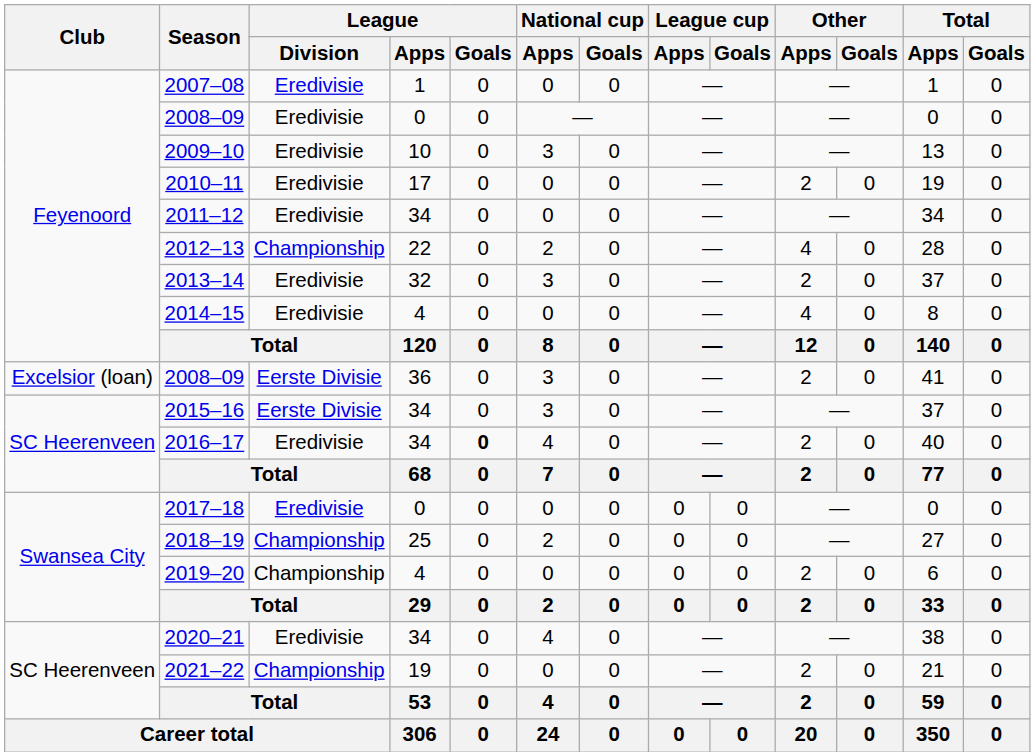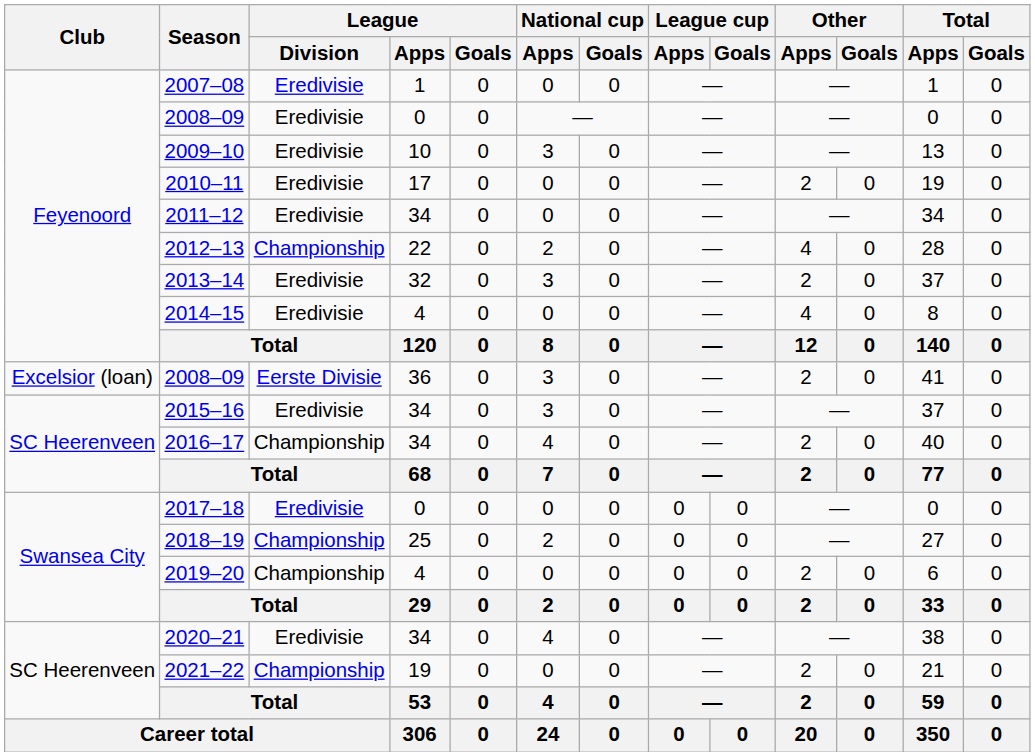 <table class=wikitable style="text-align: center">
 <tr>
 <th rowspan="2">Club</th>
 <th rowspan="2">Season</th>
 <th colspan="3">League</th>
 <th colspan="2">National cup</th>
 <th colspan="2">League cup</th>
 <th colspan="2">Other</th>
 <th colspan="2">Total</th>
 </tr>
 <tr>
 <th>Division</th>
 <th>Apps</th>
 <th>Goals</th>
 <th>Apps</th>
 <th>Goals</th>
 <th>Apps</th>
 <th>Goals</th>
 <th>Apps</th>
 <th>Goals</th>
 <th>Apps</th>
 <th>Goals</th>
 </tr>
 <tr>
 <td rowspan="9"><a href='#'>Feyenoord</a></td>
 <td><a href='#'>2007–08</a></td>
 <td><a href='#'>Eredivisie</a></td>
 <td>1</td>
 <td>0</td>
 <td>0</td>
 <td>0</td>
 <td colspan="2">—</td>
 <td colspan="2">—</td>
 <td>1</td>
 <td>0</td>
 </tr>
 <tr>
 <td><a href='#'>2008–09</a></td>
 <td>Eredivisie</td>
 <td>0</td>
 <td>0</td>
 <td colspan="2">—</td>
 <td colspan="2">—</td>
 <td colspan="2">—</td>
 <td>0</td>
 <td>0</td>
 </tr>
 <tr>
 <td><a href='#'>2009–10</a></td>
 <td>Eredivisie</td>
 <td>10</td>
 <td>0</td>
 <td>3</td>
 <td>0</td>
 <td colspan="2">—</td>
 <td colspan="2">—</td>
 <td>13</td>
 <td>0</td>
 </tr>
 <tr>
 <td><a href='#'>2010–11</a></td>
 <td>Eredivisie</td>
 <td>17</td>
 <td>0</td>
 <td>0</td>
 <td>0</td>
 <td colspan="2">—</td>
 <td>2</td>
 <td>0</td>
 <td>19</td>
 <td>0</td>
 </tr>
 <tr>
 <td><a href='#'>2011–12</a></td>
 <td>Eredivisie</td>
 <td>34</td>
 <td>0</td>
 <td>0</td>
 <td>0</td>
 <td colspan="2">—</td>
 <td colspan="2">—</td>
 <td>34</td>
 <td>0</td>
 </tr>
 <tr>
 <td><a href='#'>2012–13</a></td>
 <td><a href='#'>Championship</a></td>
 <td>22</td>
 <td>0</td>
 <td>2</td>
 <td>0</td>
 <td colspan="2">—</td>
 <td>4</td>
 <td>0</td>
 <td>28</td>
 <td>0</td>
 </tr>
 <tr>
 <td><a href='#'>2013–14</a></td>
 <td>Eredivisie</td>
 <td>32</td>
 <td>0</td>
 <td>3</td>
 <td>0</td>
 <td colspan="2">—</td>
 <td>2</td>
 <td>0</td>
 <td>37</td>
 <td>0</td>
 </tr>
 <tr>
 <td><a href='#'>2014–15</a></td>
 <td>Eredivisie</td>
 <td>4</td>
 <td>0</td>
 <td>0</td>
 <td>0</td>
 <td colspan="2">—</td>
 <td>4</td>
 <td>0</td>
 <td>8</td>
 <td>0</td>
 </tr>
 <tr>
 <th colspan="2">Total</th>
 <th>120</th>
 <th>0</th>
 <th>8</th>
 <th>0</th>
 <th colspan="2">—</th>
 <th>12</th>
 <th>0</th>
 <th>140</th>
 <th>0</th>
 </tr>
 <tr>
 <td><a href='#'>Excelsior</a> (loan)</td>
 <td><a href='#'>2008–09</a></td>
 <td><a href='#'>Eerste Divisie</a></td>
 <td>36</td>
 <td>0</td>
 <td>3</td>
 <td>0</td>
 <td colspan="2">—</td>
 <td>2</td>
 <td>0</td>
 <td>41</td>
 <td>0</td>
 </tr>
 <tr>
 <td rowspan="3"><a href='#'>SC Heerenveen</a></td>
 <td><a href='#'>2015–16</a></td>
-<td><a href='#'>Eerste Divisie</a></td>
+<td>Eredivisie</td>
 <td>34</td>
 <td>0</td>
 <td>3</td>
 <td>0</td>
 <td colspan="2">—</td>
 <td colspan="2">—</td>
 <td>37</td>
 <td>0</td>
 </tr>
 <tr>
 <td><a href='#'>2016–17</a></td>
-<td>Eredivisie</td>
+<td>Championship</td>
 <td>34</td>
-<td><strong>0</strong></td>
+<td>0</td>
 <td>4</td>
 <td>0</td>
 <td colspan="2">—</td>
 <td>2</td>
 <td>0</td>
 <td>40</td>
 <td>0</td>
 </tr>
 <tr>
 <th colspan="2">Total</th>
 <th>68</th>
 <th>0</th>
 <th>7</th>
 <th>0</th>
 <th colspan="2">—</th>
 <th>2</th>
 <th>0</th>
 <th>77</th>
 <th>0</th>
 </tr>
 <tr>
 <td rowspan="4"><a href='#'>Swansea City</a></td>
 <td><a href='#'>2017–18</a></td>
 <td><a href='#'>Eredivisie</a></td>
 <td>0</td>
 <td>0</td>
 <td>0</td>
 <td>0</td>
 <td>0</td>
 <td>0</td>
 <td colspan="2">—</td>
 <td>0</td>
 <td>0</td>
 </tr>
 <tr>
 <td><a href='#'>2018–19</a></td>
 <td><a href='#'>Championship</a></td>
 <td>25</td>
 <td>0</td>
 <td>2</td>
 <td>0</td>
 <td>0</td>
 <td>0</td>
 <td colspan="2">—</td>
 <td>27</td>
 <td>0</td>
 </tr>
 <tr>
 <td><a href='#'>2019–20</a></td>
 <td>Championship</td>
 <td>4</td>
 <td>0</td>
 <td>0</td>
 <td>0</td>
 <td>0</td>
 <td>0</td>
 <td>2</td>
 <td>0</td>
 <td>6</td>
 <td>0</td>
 </tr>
 <tr>
 <th colspan="2">Total</th>
 <th>29</th>
 <th>0</th>
 <th>2</th>
 <th>0</th>
 <th>0</th>
 <th>0</th>
 <th>2</th>
 <th>0</th>
 <th>33</th>
 <th>0</th>
 </tr>
 <tr>
 <td rowspan="3">SC Heerenveen</td>
 <td><a href='#'>2020–21</a></td>
 <td>Eredivisie</td>
 <td>34</td>
 <td>0</td>
 <td>4</td>
 <td>0</td>
 <td colspan="2">—</td>
 <td colspan="2">—</td>
 <td>38</td>
 <td>0</td>
 </tr>
 <tr>
 <td><a href='#'>2021–22</a></td>
 <td><a href='#'>Championship</a></td>
 <td>19</td>
 <td>0</td>
 <td>0</td>
 <td>0</td>
 <td colspan="2">—</td>
 <td>2</td>
 <td>0</td>
 <td>21</td>
 <td>0</td>
 </tr>
 <tr>
 <th colspan="2">Total</th>
 <th>53</th>
 <th>0</th>
 <th>4</th>
 <th>0</th>
 <th colspan="2">—</th>
 <th>2</th>
 <th>0</th>
 <th>59</th>
 <th>0</th>
 </tr>
 <tr>
 <th colspan="3">Career total</th>
 <th>306</th>
 <th>0</th>
 <th>24</th>
 <th>0</th>
 <th>0</th>
 <th>0</th>
 <th>20</th>
 <th>0</th>
 <th>350</th>
 <th>0</th>
 </tr>
 </table>
